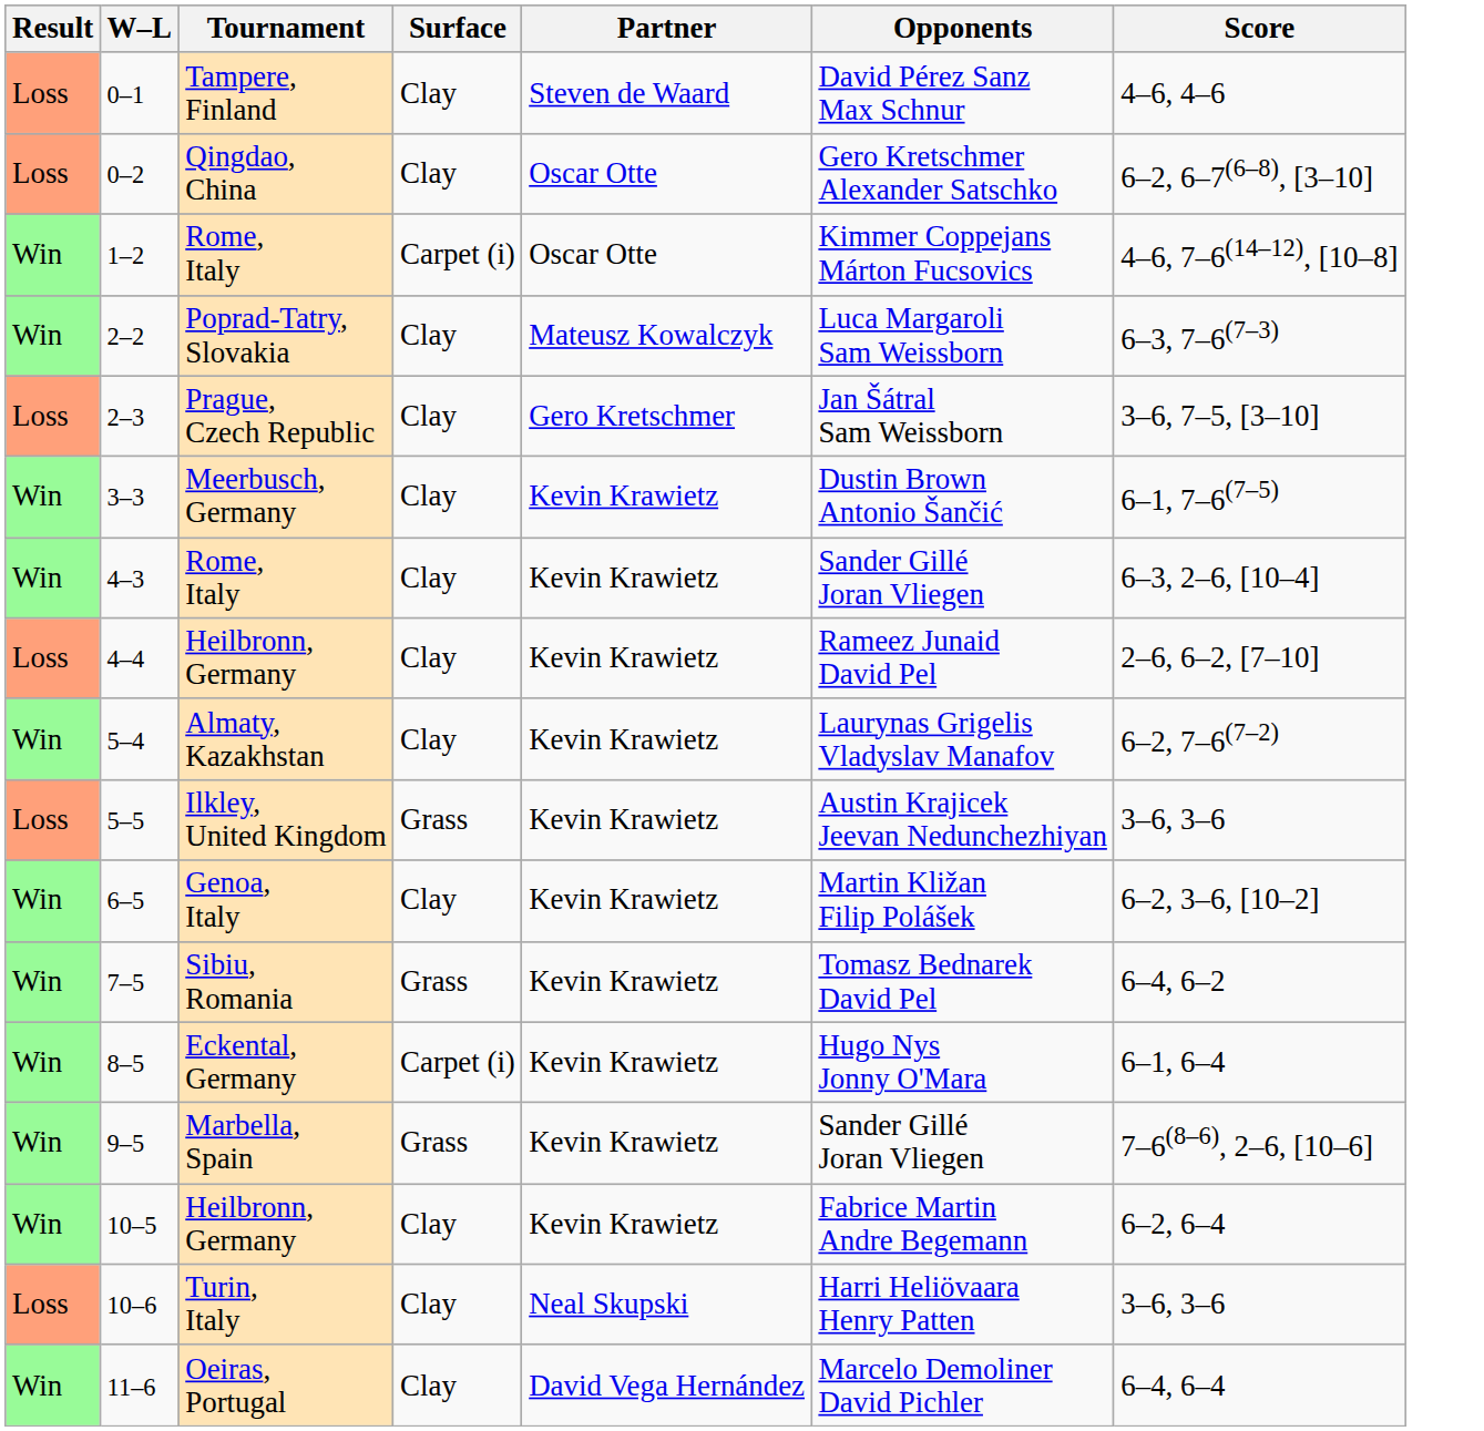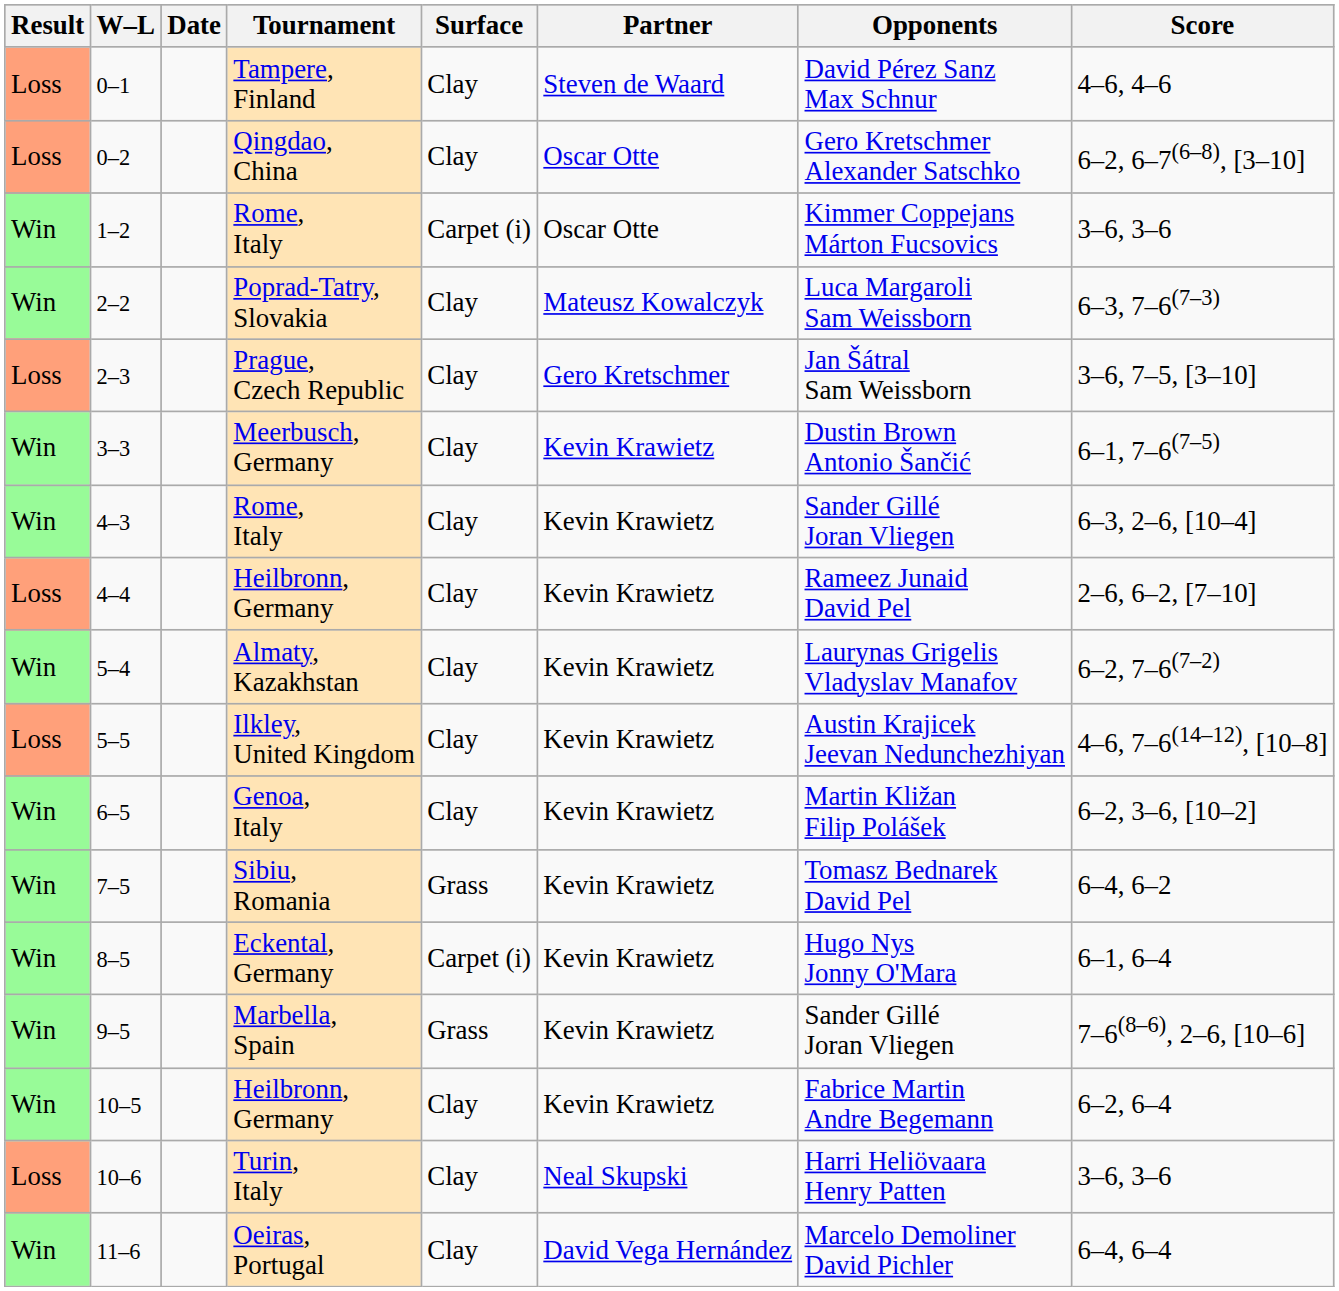 <table class="sortable wikitable nowrap">
 <tr>
 <th>Result</th>
 <th class="unsortable" nowrap>W–L</th>
+<th>Date</th>
 <th>Tournament</th>
 <th>Surface</th>
 <th>Partner</th>
 <th>Opponents</th>
 <th class="unsortable">Score</th>
 </tr>
 <tr>
 <td bgcolor=ffa07a>Loss</td>
 <td><small>0–1</small></td>
+<td><a href='#'></a></td>
 <td bgcolor=moccasin><a href='#'>Tampere</a>, <br> Finland</td>
 <td>Clay</td>
 <td> <a href='#'>Steven de Waard</a></td>
 <td> <a href='#'>David Pérez Sanz</a><br> <a href='#'>Max Schnur</a></td>
 <td>4–6, 4–6</td>
 </tr>
 <tr>
 <td bgcolor=ffa07a>Loss</td>
 <td><small>0–2</small></td>
+<td><a href='#'></a></td>
 <td bgcolor=moccasin><a href='#'>Qingdao</a>, <br> China</td>
 <td>Clay</td>
 <td> <a href='#'>Oscar Otte</a></td>
 <td> <a href='#'>Gero Kretschmer</a><br> <a href='#'>Alexander Satschko</a></td>
 <td>6–2, 6–7<sup>(6–8)</sup>, [3–10]</td>
 </tr>
 <tr>
 <td bgcolor=98fb98>Win</td>
 <td><small>1–2</small></td>
+<td><a href='#'></a></td>
 <td bgcolor=moccasin><a href='#'>Rome</a>, <br> Italy</td>
 <td>Carpet (i)</td>
 <td> Oscar Otte</td>
 <td> <a href='#'>Kimmer Coppejans</a><br> <a href='#'>Márton Fucsovics</a></td>
-<td nowrap>4–6, 7–6<sup>(14–12)</sup>, [10–8]</td>
+<td>3–6, 3–6</td>
 </tr>
 <tr>
 <td bgcolor=98fb98>Win</td>
 <td><small>2–2</small></td>
+<td><a href='#'></a></td>
 <td bgcolor=moccasin><a href='#'>Poprad-Tatry</a>, <br> Slovakia</td>
 <td>Clay</td>
 <td> <a href='#'>Mateusz Kowalczyk</a></td>
 <td nowrap> <a href='#'>Luca Margaroli</a><br> <a href='#'>Sam Weissborn</a></td>
 <td>6–3, 7–6<sup>(7–3)</sup></td>
 </tr>
 <tr>
 <td bgcolor=ffa07a>Loss</td>
 <td><small>2–3</small></td>
+<td><a href='#'></a></td>
 <td bgcolor=moccasin><a href='#'>Prague</a>, <br> Czech Republic</td>
 <td>Clay</td>
 <td> <a href='#'>Gero Kretschmer</a></td>
 <td> <a href='#'>Jan Šátral</a><br> Sam Weissborn</td>
 <td>3–6, 7–5, [3–10]</td>
 </tr>
 <tr>
 <td bgcolor=98fb98>Win</td>
 <td><small>3–3</small></td>
+<td><a href='#'></a></td>
 <td bgcolor=moccasin><a href='#'>Meerbusch</a>, <br> Germany</td>
 <td>Clay</td>
 <td> <a href='#'>Kevin Krawietz</a></td>
 <td> <a href='#'>Dustin Brown</a><br> <a href='#'>Antonio Šančić</a></td>
 <td>6–1, 7–6<sup>(7–5)</sup></td>
 </tr>
 <tr>
 <td bgcolor=98fb98>Win</td>
 <td><small>4–3</small></td>
+<td><a href='#'></a></td>
 <td bgcolor=moccasin><a href='#'>Rome</a>, <br> Italy</td>
 <td>Clay</td>
 <td> Kevin Krawietz</td>
 <td> <a href='#'>Sander Gillé</a><br> <a href='#'>Joran Vliegen</a></td>
 <td>6–3, 2–6, [10–4]</td>
 </tr>
 <tr>
 <td bgcolor=ffa07a>Loss</td>
 <td><small>4–4</small></td>
+<td><a href='#'></a></td>
 <td bgcolor=moccasin><a href='#'>Heilbronn</a>, <br> Germany</td>
 <td>Clay</td>
 <td> Kevin Krawietz</td>
 <td> <a href='#'>Rameez Junaid</a><br> <a href='#'>David Pel</a></td>
 <td>2–6, 6–2, [7–10]</td>
 </tr>
 <tr>
 <td bgcolor=98fb98>Win</td>
 <td><small>5–4</small></td>
+<td><a href='#'></a></td>
 <td bgcolor=moccasin><a href='#'>Almaty</a>, <br> Kazakhstan</td>
 <td>Clay</td>
 <td> Kevin Krawietz</td>
 <td> <a href='#'>Laurynas Grigelis</a><br> <a href='#'>Vladyslav Manafov</a></td>
 <td>6–2, 7–6<sup>(7–2)</sup></td>
 </tr>
 <tr>
 <td bgcolor=ffa07a>Loss</td>
 <td><small>5–5</small></td>
+<td><a href='#'></a></td>
 <td bgcolor=moccasin><a href='#'>Ilkley</a>, <br> United Kingdom</td>
-<td>Grass</td>
+<td>Clay</td>
 <td> Kevin Krawietz</td>
 <td> <a href='#'>Austin Krajicek</a><br> <a href='#'>Jeevan Nedunchezhiyan</a></td>
-<td>3–6, 3–6</td>
+<td nowrap>4–6, 7–6<sup>(14–12)</sup>, [10–8]</td>
 </tr>
 <tr>
 <td bgcolor=98fb98>Win</td>
 <td><small>6–5</small></td>
+<td><a href='#'></a></td>
 <td bgcolor=moccasin><a href='#'>Genoa</a>, <br> Italy</td>
 <td>Clay</td>
 <td> Kevin Krawietz</td>
 <td> <a href='#'>Martin Kližan</a><br> <a href='#'>Filip Polášek</a></td>
 <td>6–2, 3–6, [10–2]</td>
 </tr>
 <tr>
 <td bgcolor=98fb98>Win</td>
 <td><small>7–5</small></td>
+<td><a href='#'></a></td>
 <td bgcolor=moccasin><a href='#'>Sibiu</a>, <br> Romania</td>
 <td>Grass</td>
 <td> Kevin Krawietz</td>
 <td> <a href='#'>Tomasz Bednarek</a><br> <a href='#'>David Pel</a></td>
 <td>6–4, 6–2</td>
 </tr>
 <tr>
 <td bgcolor=98fb98>Win</td>
 <td><small>8–5</small></td>
+<td><a href='#'></a></td>
 <td bgcolor=moccasin><a href='#'>Eckental</a>, <br> Germany</td>
 <td>Carpet (i)</td>
 <td> Kevin Krawietz</td>
 <td> <a href='#'>Hugo Nys</a><br> <a href='#'>Jonny O'Mara</a></td>
 <td>6–1, 6–4</td>
 </tr>
 <tr>
 <td bgcolor=98fb98>Win</td>
 <td><small>9–5</small></td>
+<td><a href='#'></a></td>
 <td bgcolor=moccasin><a href='#'>Marbella</a>, <br> Spain</td>
 <td>Grass</td>
 <td> Kevin Krawietz</td>
 <td> Sander Gillé<br> Joran Vliegen</td>
 <td>7–6<sup>(8–6)</sup>, 2–6, [10–6]</td>
 </tr>
 <tr>
 <td bgcolor=98fb98>Win</td>
 <td><small>10–5</small></td>
+<td><a href='#'></a></td>
 <td bgcolor=moccasin><a href='#'>Heilbronn</a>, <br> Germany</td>
 <td>Clay</td>
 <td> Kevin Krawietz</td>
 <td> <a href='#'>Fabrice Martin</a><br> <a href='#'>Andre Begemann</a></td>
 <td>6–2, 6–4</td>
 </tr>
 <tr>
 <td bgcolor=ffa07a>Loss</td>
 <td><small>10–6</small></td>
+<td><a href='#'></a></td>
 <td bgcolor=moccasin><a href='#'>Turin</a>, <br> Italy</td>
 <td>Clay</td>
 <td> <a href='#'>Neal Skupski</a></td>
 <td> <a href='#'>Harri Heliövaara</a><br> <a href='#'>Henry Patten</a></td>
 <td>3–6, 3–6</td>
 </tr>
 <tr>
 <td bgcolor=98fb98>Win</td>
 <td><small>11–6</small></td>
+<td><a href='#'></a></td>
 <td bgcolor=moccasin><a href='#'>Oeiras</a>, <br> Portugal</td>
 <td>Clay</td>
 <td> <a href='#'>David Vega Hernández</a></td>
 <td> <a href='#'>Marcelo Demoliner</a><br> <a href='#'>David Pichler</a></td>
 <td>6–4, 6–4</td>
 </tr>
 </table>
